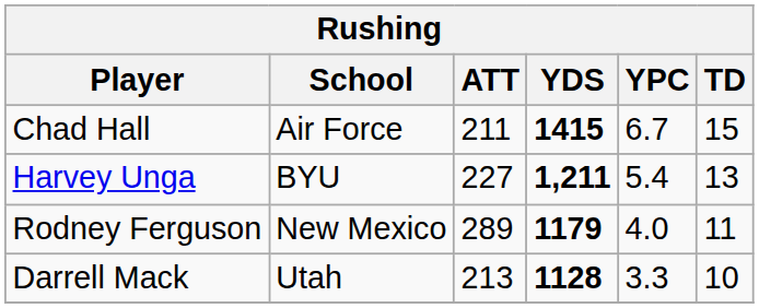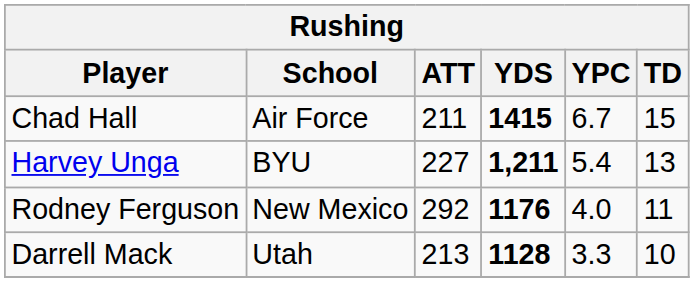 <table class="wikitable">
 <tr>
 <th colspan="6" align="center">Rushing</th>
 </tr>
 <tr>
 <th>Player</th>
 <th>School</th>
 <th>ATT</th>
 <th>YDS</th>
 <th>YPC</th>
 <th>TD</th>
 </tr>
 <tr>
 <td>Chad Hall</td>
 <td>Air Force</td>
 <td>211</td>
 <td><strong>1415</strong></td>
 <td>6.7</td>
 <td>15</td>
 </tr>
 <tr>
 <td><a href='#'>Harvey Unga</a></td>
 <td>BYU</td>
 <td>227</td>
 <td><strong>1,211</strong></td>
 <td>5.4</td>
 <td>13</td>
 </tr>
 <tr>
 <td>Rodney Ferguson</td>
 <td>New Mexico</td>
-<td>289</td>
-<td><strong>1179</strong></td>
+<td>292</td>
+<td><strong>1176</strong></td>
 <td>4.0</td>
 <td>11</td>
 </tr>
 <tr>
 <td>Darrell Mack</td>
 <td>Utah</td>
 <td>213</td>
 <td><strong>1128</strong></td>
 <td>3.3</td>
 <td>10</td>
 </tr>
 <tr>
 </tr>
 </table>
